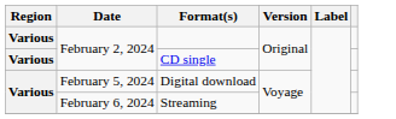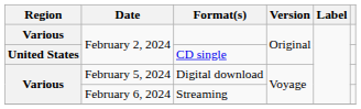 <table class="wikitable plainrowheaders">
 <tr>
 <th scope="col">Region</th>
 <th scope="col">Date</th>
 <th scope="col">Format(s)</th>
 <th scope="col">Version</th>
 <th scope="col">Label</th>
 <th scope="col"></th>
 </tr>
 <tr>
 <th scope="row">Various</th>
 <td rowspan="2">February 2, 2024</td>
 <td></td>
 <td rowspan="2">Original</td>
 <td rowspan="4"></td>
 <td style="text-align:center;"></td>
 </tr>
 <tr>
-<th scope="row">Various</th>
+<th scope="row">United States</th>
 <td><a href='#'>CD single</a></td>
 <td style="text-align:center;"></td>
 </tr>
 <tr>
 <th scope="row" rowspan="2">Various</th>
 <td>February 5, 2024</td>
 <td>Digital download</td>
 <td rowspan="2">Voyage</td>
 <td style="text-align:center;"></td>
 </tr>
 <tr>
 <td>February 6, 2024</td>
 <td>Streaming</td>
 <td style="text-align:center;"></td>
 </tr>
 <tr>
 </tr>
 </table>
